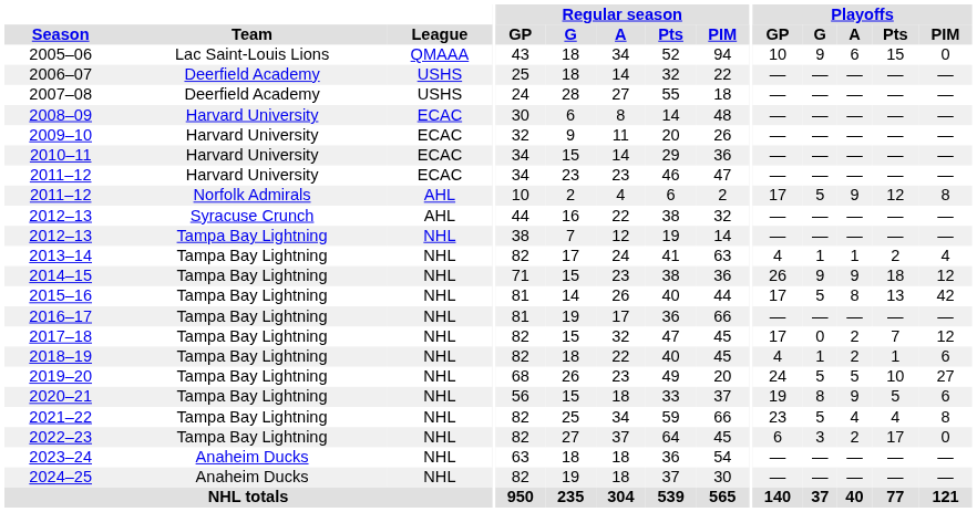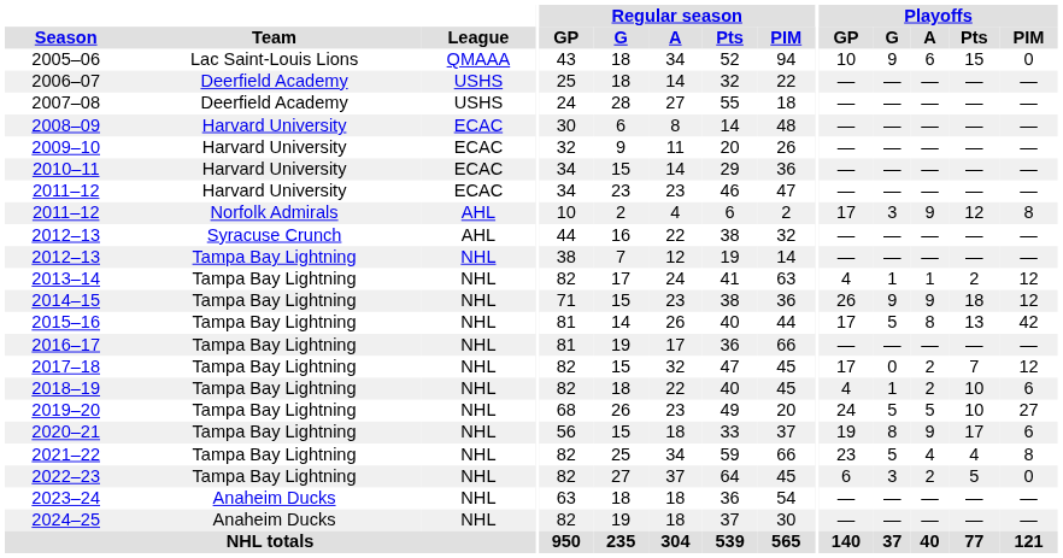 <table border="0" cellpadding="1" cellspacing="0" style="text-align:center; width:60em">
 <tr bgcolor="#e0e0e0">
 <th colspan="3" bgcolor="#ffffff"></th>
 <th rowspan="99" bgcolor="#ffffff"></th>
 <th colspan="5"><a href='#'>Regular season</a></th>
 <th rowspan="99" bgcolor="#ffffff"></th>
 <th colspan="5"><a href='#'>Playoffs</a></th>
 </tr>
 <tr bgcolor="#e0e0e0">
 <th><a href='#'>Season</a></th>
 <th>Team</th>
 <th>League</th>
 <th>GP</th>
 <th><a href='#'>G</a></th>
 <th><a href='#'>A</a></th>
 <th><a href='#'>Pts</a></th>
 <th><a href='#'>PIM</a></th>
 <th>GP</th>
 <th>G</th>
 <th>A</th>
 <th>Pts</th>
 <th>PIM</th>
 </tr>
 <tr ALIGN="centre">
 <td>2005–06</td>
 <td>Lac Saint-Louis Lions</td>
 <td><a href='#'>QMAAA</a></td>
 <td>43</td>
 <td>18</td>
 <td>34</td>
 <td>52</td>
 <td>94</td>
 <td>10</td>
 <td>9</td>
 <td>6</td>
 <td>15</td>
 <td>0</td>
 </tr>
 <tr ALIGN="centre" bgcolor="#f0f0f0">
 <td>2006–07</td>
 <td><a href='#'>Deerfield Academy</a></td>
 <td><a href='#'>USHS</a></td>
 <td>25</td>
 <td>18</td>
 <td>14</td>
 <td>32</td>
 <td>22</td>
 <td>—</td>
 <td>—</td>
 <td>—</td>
 <td>—</td>
 <td>—</td>
 </tr>
 <tr ALIGN="centre">
 <td>2007–08</td>
 <td>Deerfield Academy</td>
 <td>USHS</td>
 <td>24</td>
 <td>28</td>
 <td>27</td>
 <td>55</td>
 <td>18</td>
 <td>—</td>
 <td>—</td>
 <td>—</td>
 <td>—</td>
 <td>—</td>
 </tr>
 <tr ALIGN="centre" bgcolor="#f0f0f0">
 <td><a href='#'>2008–09</a></td>
 <td><a href='#'>Harvard University</a></td>
 <td><a href='#'>ECAC</a></td>
 <td>30</td>
 <td>6</td>
 <td>8</td>
 <td>14</td>
 <td>48</td>
 <td>—</td>
 <td>—</td>
 <td>—</td>
 <td>—</td>
 <td>—</td>
 </tr>
 <tr ALIGN="centre">
 <td><a href='#'>2009–10</a></td>
 <td>Harvard University</td>
 <td>ECAC</td>
 <td>32</td>
 <td>9</td>
 <td>11</td>
 <td>20</td>
 <td>26</td>
 <td>—</td>
 <td>—</td>
 <td>—</td>
 <td>—</td>
 <td>—</td>
 </tr>
 <tr ALIGN="centre" bgcolor="#f0f0f0">
 <td><a href='#'>2010–11</a></td>
 <td>Harvard University</td>
 <td>ECAC</td>
 <td>34</td>
 <td>15</td>
 <td>14</td>
 <td>29</td>
 <td>36</td>
 <td>—</td>
 <td>—</td>
 <td>—</td>
 <td>—</td>
 <td>—</td>
 </tr>
 <tr ALIGN="centre">
 <td><a href='#'>2011–12</a></td>
 <td>Harvard University</td>
 <td>ECAC</td>
 <td>34</td>
 <td>23</td>
 <td>23</td>
 <td>46</td>
 <td>47</td>
 <td>—</td>
 <td>—</td>
 <td>—</td>
 <td>—</td>
 <td>—</td>
 </tr>
 <tr ALIGN="centre" bgcolor="#f0f0f0">
 <td><a href='#'>2011–12</a></td>
 <td><a href='#'>Norfolk Admirals</a></td>
 <td><a href='#'>AHL</a></td>
 <td>10</td>
 <td>2</td>
 <td>4</td>
 <td>6</td>
 <td>2</td>
 <td>17</td>
-<td>5</td>
+<td>3</td>
 <td>9</td>
 <td>12</td>
 <td>8</td>
 </tr>
 <tr ALIGN="centre">
 <td><a href='#'>2012–13</a></td>
 <td><a href='#'>Syracuse Crunch</a></td>
 <td>AHL</td>
 <td>44</td>
 <td>16</td>
 <td>22</td>
 <td>38</td>
 <td>32</td>
 <td>—</td>
 <td>—</td>
 <td>—</td>
 <td>—</td>
 <td>—</td>
 </tr>
 <tr ALIGN="centre" bgcolor="#f0f0f0">
 <td><a href='#'>2012–13</a></td>
 <td><a href='#'>Tampa Bay Lightning</a></td>
 <td><a href='#'>NHL</a></td>
 <td>38</td>
 <td>7</td>
 <td>12</td>
 <td>19</td>
 <td>14</td>
 <td>—</td>
 <td>—</td>
 <td>—</td>
 <td>—</td>
 <td>—</td>
 </tr>
 <tr ALIGN="centre">
 <td><a href='#'>2013–14</a></td>
 <td>Tampa Bay Lightning</td>
 <td>NHL</td>
 <td>82</td>
 <td>17</td>
 <td>24</td>
 <td>41</td>
 <td>63</td>
 <td>4</td>
 <td>1</td>
 <td>1</td>
 <td>2</td>
-<td>4</td>
+<td>12</td>
 </tr>
 <tr ALIGN="centre" bgcolor="#f0f0f0">
 <td><a href='#'>2014–15</a></td>
 <td>Tampa Bay Lightning</td>
 <td>NHL</td>
 <td>71</td>
 <td>15</td>
 <td>23</td>
 <td>38</td>
 <td>36</td>
 <td>26</td>
 <td>9</td>
 <td>9</td>
 <td>18</td>
 <td>12</td>
 </tr>
 <tr ALIGN="centre">
 <td><a href='#'>2015–16</a></td>
 <td>Tampa Bay Lightning</td>
 <td>NHL</td>
 <td>81</td>
 <td>14</td>
 <td>26</td>
 <td>40</td>
 <td>44</td>
 <td>17</td>
 <td>5</td>
 <td>8</td>
 <td>13</td>
 <td>42</td>
 </tr>
 <tr ALIGN="centre" bgcolor="#f0f0f0">
 <td><a href='#'>2016–17</a></td>
 <td>Tampa Bay Lightning</td>
 <td>NHL</td>
 <td>81</td>
 <td>19</td>
 <td>17</td>
 <td>36</td>
 <td>66</td>
 <td>—</td>
 <td>—</td>
 <td>—</td>
 <td>—</td>
 <td>—</td>
 </tr>
 <tr ALIGN="centre">
 <td><a href='#'>2017–18</a></td>
 <td>Tampa Bay Lightning</td>
 <td>NHL</td>
 <td>82</td>
 <td>15</td>
 <td>32</td>
 <td>47</td>
 <td>45</td>
 <td>17</td>
 <td>0</td>
 <td>2</td>
 <td>7</td>
 <td>12</td>
 </tr>
 <tr ALIGN="centre" bgcolor="#f0f0f0">
 <td><a href='#'>2018–19</a></td>
 <td>Tampa Bay Lightning</td>
 <td>NHL</td>
 <td>82</td>
 <td>18</td>
 <td>22</td>
 <td>40</td>
 <td>45</td>
 <td>4</td>
 <td>1</td>
 <td>2</td>
-<td>1</td>
+<td>10</td>
 <td>6</td>
 </tr>
 <tr ALIGN="centre">
 <td><a href='#'>2019–20</a></td>
 <td>Tampa Bay Lightning</td>
 <td>NHL</td>
 <td>68</td>
 <td>26</td>
 <td>23</td>
 <td>49</td>
 <td>20</td>
 <td>24</td>
 <td>5</td>
 <td>5</td>
 <td>10</td>
 <td>27</td>
 </tr>
 <tr ALIGN="centre" bgcolor="#f0f0f0">
 <td><a href='#'>2020–21</a></td>
 <td>Tampa Bay Lightning</td>
 <td>NHL</td>
 <td>56</td>
 <td>15</td>
 <td>18</td>
 <td>33</td>
 <td>37</td>
 <td>19</td>
 <td>8</td>
 <td>9</td>
-<td>5</td>
+<td>17</td>
 <td>6</td>
 </tr>
 <tr ALIGN="centre">
 <td><a href='#'>2021–22</a></td>
 <td>Tampa Bay Lightning</td>
 <td>NHL</td>
 <td>82</td>
 <td>25</td>
 <td>34</td>
 <td>59</td>
 <td>66</td>
 <td>23</td>
 <td>5</td>
 <td>4</td>
 <td>4</td>
 <td>8</td>
 </tr>
 <tr ALIGN="centre" bgcolor="#f0f0f0">
 <td><a href='#'>2022–23</a></td>
 <td>Tampa Bay Lightning</td>
 <td>NHL</td>
 <td>82</td>
 <td>27</td>
 <td>37</td>
 <td>64</td>
 <td>45</td>
 <td>6</td>
 <td>3</td>
 <td>2</td>
-<td>17</td>
+<td>5</td>
 <td>0</td>
 </tr>
 <tr ALIGN="centre">
 <td><a href='#'>2023–24</a></td>
 <td><a href='#'>Anaheim Ducks</a></td>
 <td>NHL</td>
 <td>63</td>
 <td>18</td>
 <td>18</td>
 <td>36</td>
 <td>54</td>
 <td>—</td>
 <td>—</td>
 <td>—</td>
 <td>—</td>
 <td>—</td>
 </tr>
 <tr ALIGN="centre" bgcolor="#f0f0f0">
 <td><a href='#'>2024–25</a></td>
 <td>Anaheim Ducks</td>
 <td>NHL</td>
 <td>82</td>
 <td>19</td>
 <td>18</td>
 <td>37</td>
 <td>30</td>
 <td>—</td>
 <td>—</td>
 <td>—</td>
 <td>—</td>
 <td>—</td>
 </tr>
 <tr bgcolor="#e0e0e0">
 <th colspan="3">NHL totals</th>
 <th>950</th>
 <th>235</th>
 <th>304</th>
 <th>539</th>
 <th>565</th>
 <th>140</th>
 <th>37</th>
 <th>40</th>
 <th>77</th>
 <th>121</th>
 </tr>
 </table>
